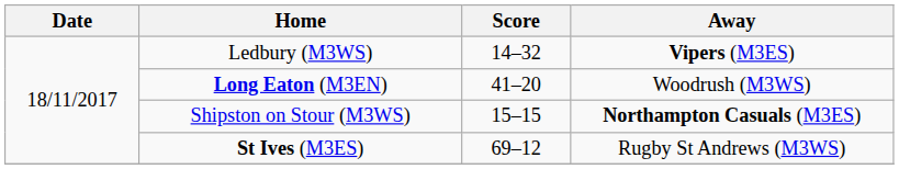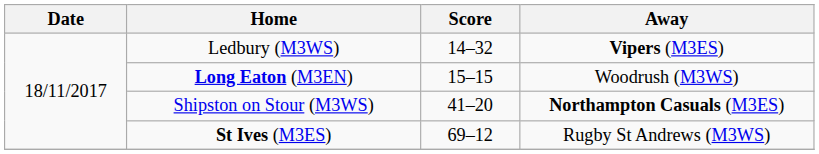 <table class="wikitable" style="text-align: center">
 <tr>
 <th width=100>Date</th>
 <th width=250>Home</th>
 <th width=80>Score</th>
 <th width=250>Away</th>
 </tr>
 <tr>
 <td rowspan=4>18/11/2017</td>
 <td>Ledbury (<a href='#'>M3WS</a>)</td>
 <td>14–32</td>
 <td><strong>Vipers</strong> (<a href='#'>M3ES</a>)</td>
 </tr>
 <tr>
 <td><strong><a href='#'>Long Eaton</a></strong> (<a href='#'>M3EN</a>)</td>
-<td>41–20</td>
+<td>15–15</td>
 <td>Woodrush (<a href='#'>M3WS</a>)</td>
 </tr>
 <tr>
 <td><a href='#'>Shipston on Stour</a> (<a href='#'>M3WS</a>)</td>
-<td>15–15</td>
+<td>41–20</td>
 <td><strong>Northampton Casuals</strong> (<a href='#'>M3ES</a>)</td>
 </tr>
 <tr>
 <td><strong>St Ives</strong> (<a href='#'>M3ES</a>)</td>
 <td>69–12</td>
 <td>Rugby St Andrews (<a href='#'>M3WS</a>)</td>
 </tr>
 <tr>
 </tr>
 </table>
